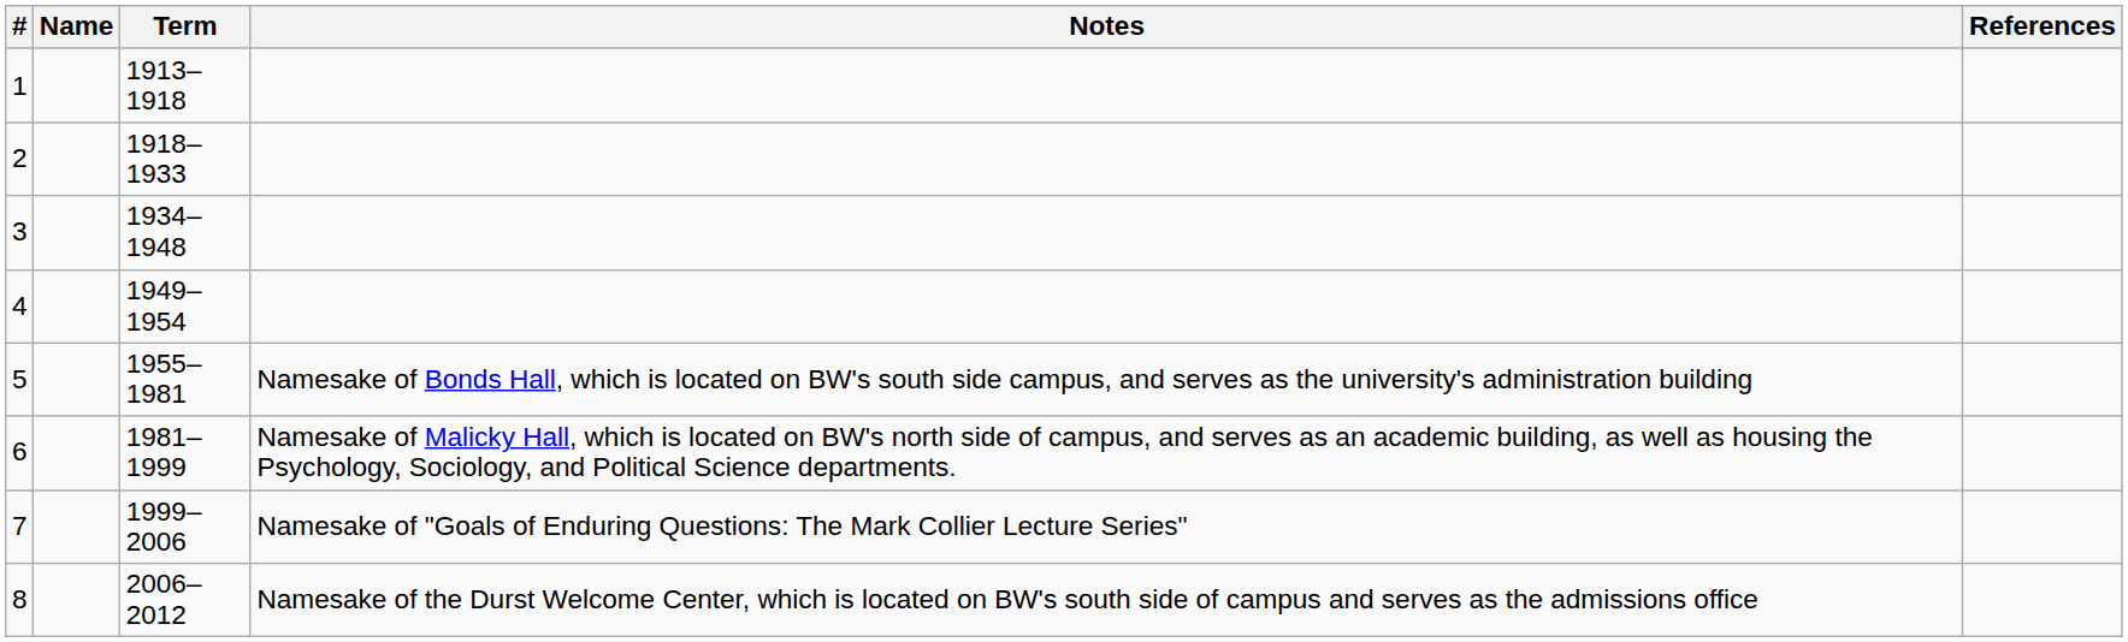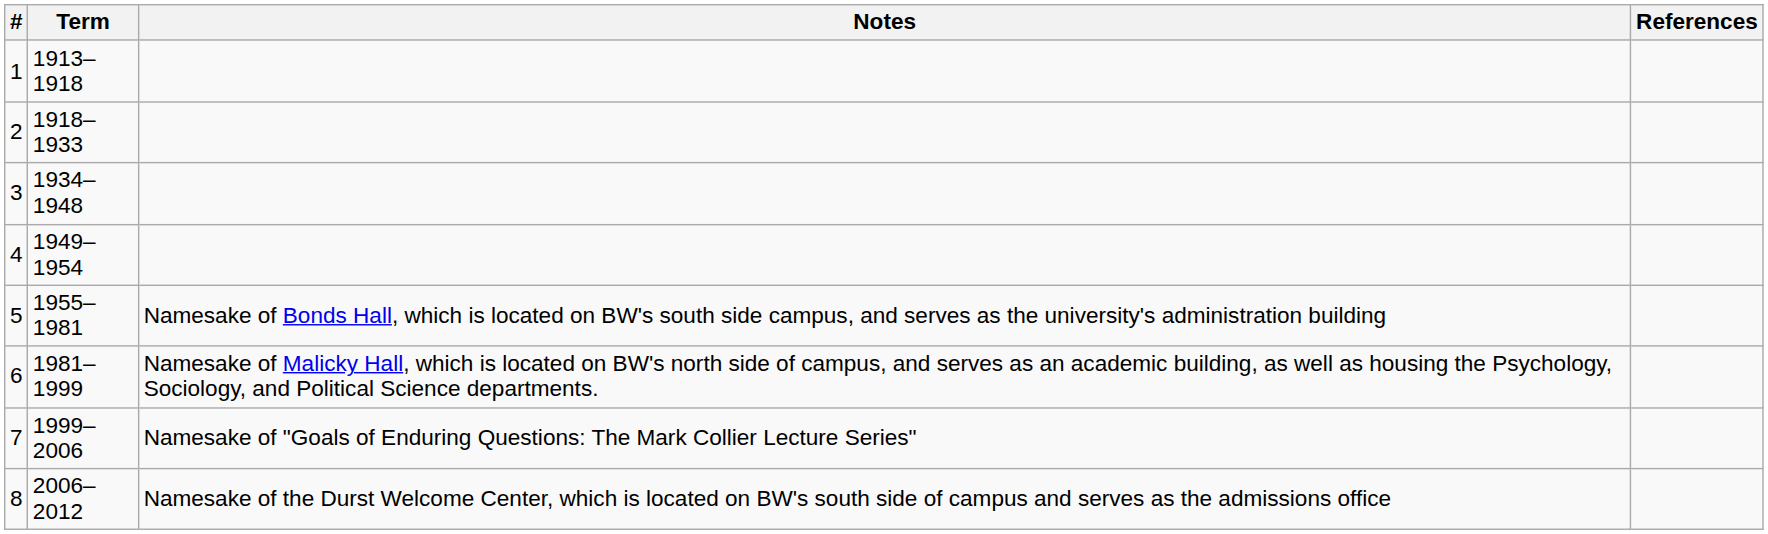 <table class="wikitable sortable" border="1">
 <tr>
 <th>#</th>
-<th>Name</th>
 <th>Term</th>
 <th>Notes</th>
 <th class="unsortable">References</th>
 </tr>
 <tr>
 <td>1</td>
-<td></td>
 <td> 1913–1918</td>
 <td></td>
 <td align="center"></td>
 </tr>
 <tr>
 <td>2</td>
-<td></td>
 <td> 1918–1933</td>
 <td></td>
 <td align="center"></td>
 </tr>
 <tr>
 <td>3</td>
-<td></td>
 <td> 1934–1948</td>
 <td></td>
 <td align="center"></td>
 </tr>
 <tr>
 <td>4</td>
-<td></td>
 <td> 1949–1954</td>
 <td></td>
 <td align="center"></td>
 </tr>
 <tr>
 <td>5</td>
-<td></td>
 <td> 1955–1981</td>
 <td>Namesake of <a href='#'>Bonds Hall</a>, which is located on BW's south side campus, and serves as the university's administration building</td>
 <td align="center"></td>
 </tr>
 <tr>
 <td>6</td>
-<td></td>
 <td> 1981–1999</td>
 <td>Namesake of <a href='#'>Malicky Hall</a>, which is located on BW's north side of campus, and serves as an academic building, as well as housing the Psychology, Sociology, and Political Science departments.</td>
 <td align="center"></td>
 </tr>
 <tr>
 <td>7</td>
-<td></td>
 <td> 1999–2006</td>
 <td>Namesake of "Goals of Enduring Questions: The Mark Collier Lecture Series"</td>
 <td align="center"></td>
 </tr>
 <tr>
 <td>8</td>
-<td></td>
 <td> 2006–2012</td>
 <td>Namesake of the Durst Welcome Center, which is located on BW's south side of campus and serves as the admissions office</td>
 <td align="center"></td>
 </tr>
 </table>
